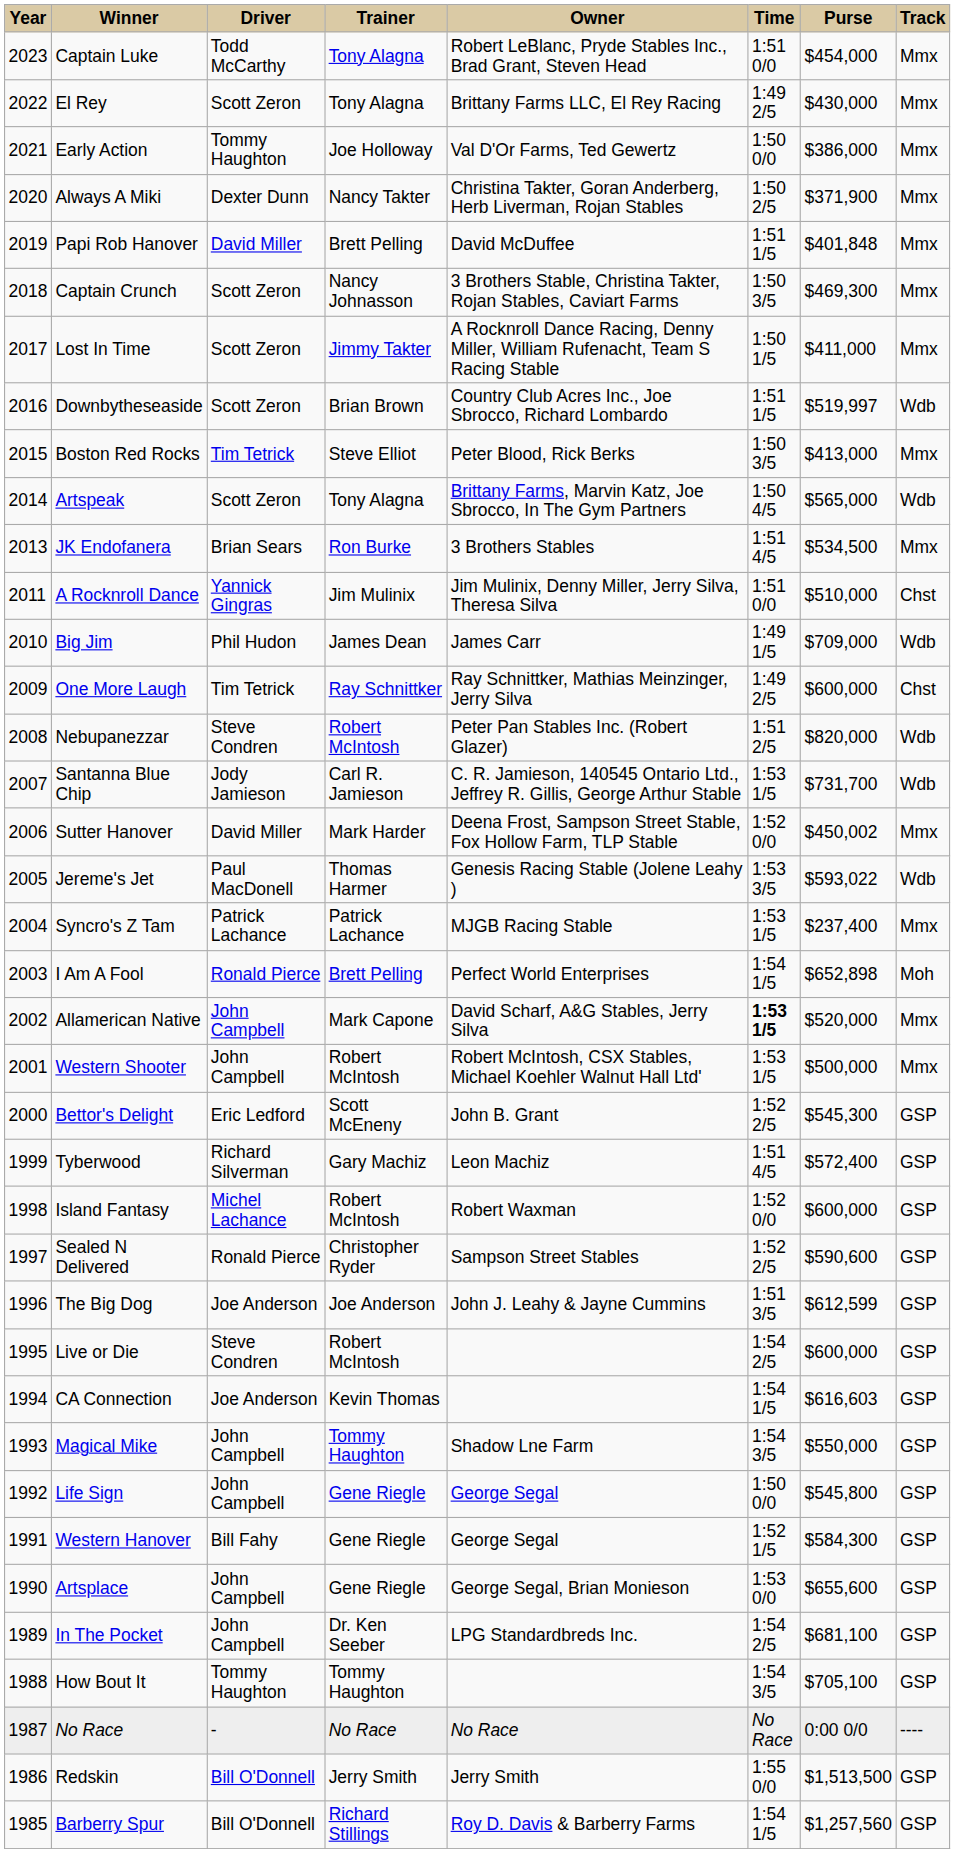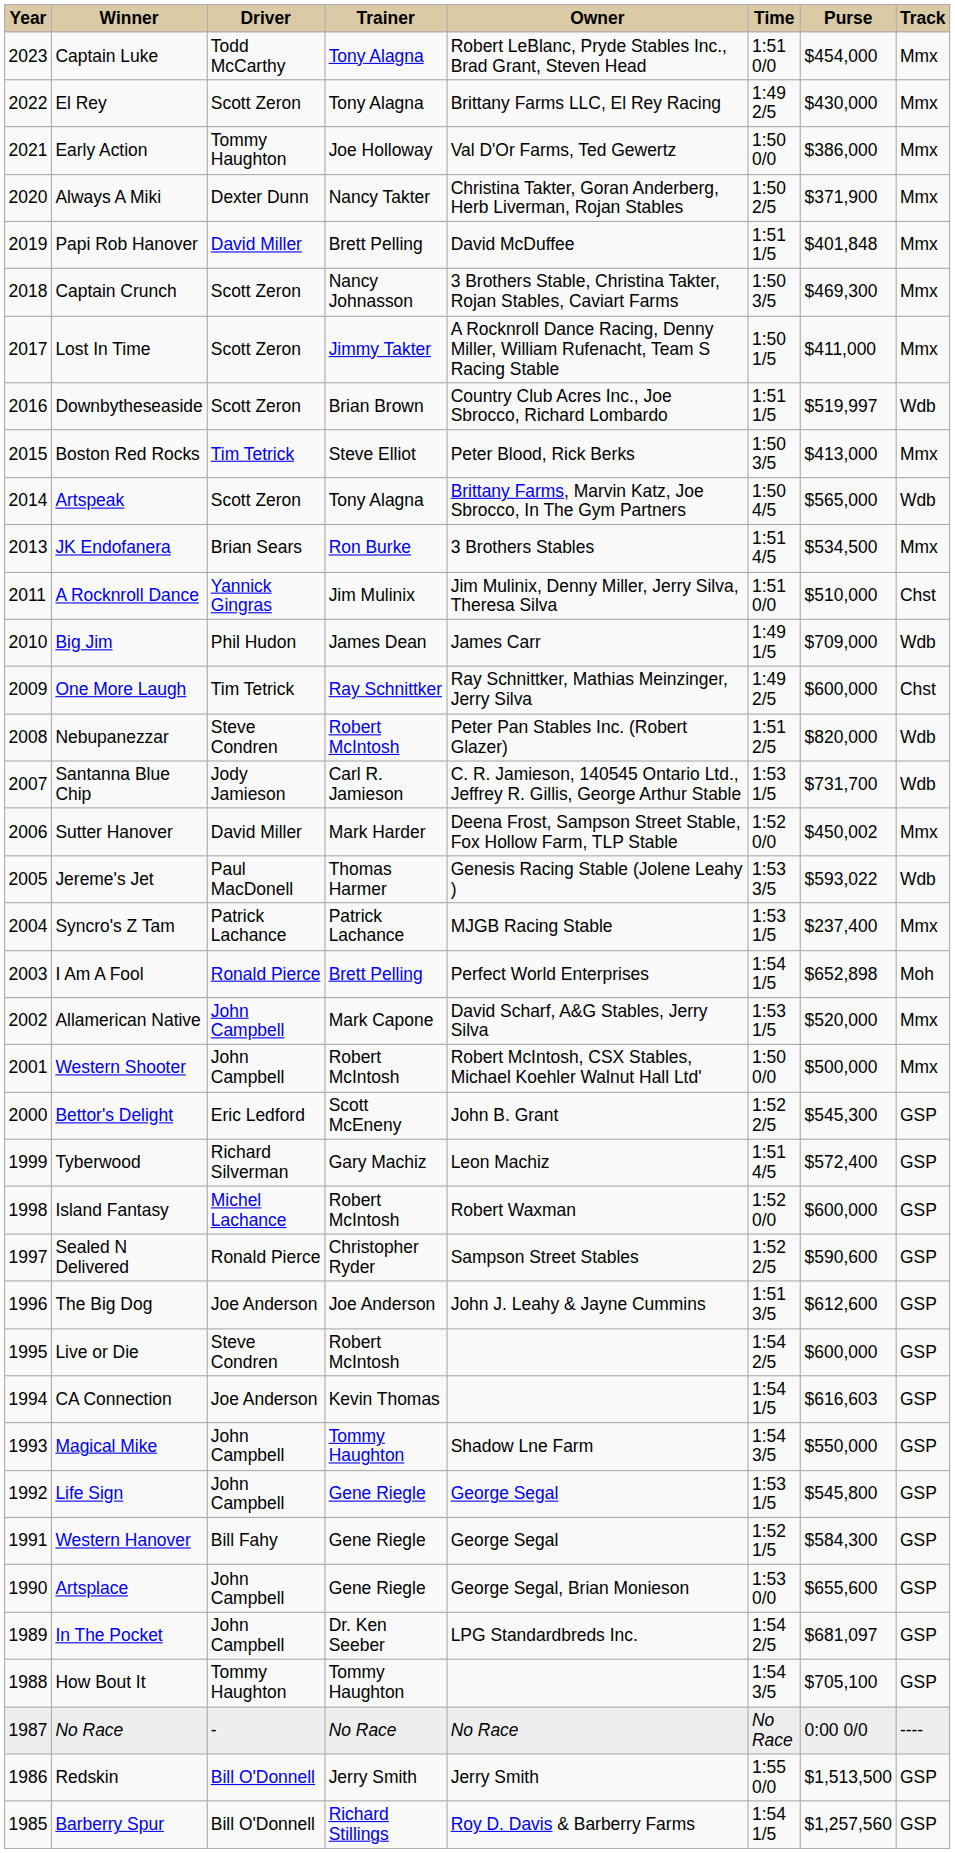 <table class="wikitable sortable">
 <tr>
 <th style="background-color:#DACAA5; width:25px">Year<br></th>
 <th style="background-color:#DACAA5; width:130px">Winner<br></th>
 <th style="background-color:#DACAA5; width:130px">Driver<br></th>
 <th style="background-color:#DACAA5; width:130px">Trainer<br></th>
 <th style="background-color:#DACAA5; width:460px">Owner<br></th>
 <th style="background-color:#DACAA5; width:45px">Time <br></th>
 <th style="background-color:#DACAA5; width:45px">Purse<br></th>
 <th style="background-color:#DACAA5; width:35px">Track<br></th>
 </tr>
 <tr>
 <td>2023</td>
 <td>Captain Luke</td>
 <td>Todd McCarthy</td>
 <td><a href='#'>Tony Alagna</a></td>
 <td>Robert LeBlanc, Pryde Stables Inc., Brad Grant, Steven Head</td>
 <td>1:51 0/0</td>
 <td>$454,000</td>
 <td>Mmx</td>
 </tr>
 <tr>
 <td>2022</td>
 <td>El Rey</td>
 <td>Scott Zeron</td>
 <td>Tony Alagna</td>
 <td>Brittany Farms LLC, El Rey Racing</td>
 <td>1:49 2/5</td>
 <td>$430,000</td>
 <td>Mmx</td>
 </tr>
 <tr>
 <td>2021</td>
 <td>Early Action</td>
 <td>Tommy Haughton</td>
 <td>Joe Holloway</td>
 <td>Val D'Or Farms, Ted Gewertz</td>
 <td>1:50 0/0</td>
 <td>$386,000</td>
 <td>Mmx</td>
 </tr>
 <tr>
 <td>2020</td>
 <td>Always A Miki</td>
 <td>Dexter Dunn</td>
 <td>Nancy Takter</td>
 <td>Christina Takter, Goran Anderberg, Herb Liverman, Rojan Stables</td>
 <td>1:50 2/5</td>
 <td>$371,900</td>
 <td>Mmx</td>
 </tr>
 <tr>
 <td>2019</td>
 <td>Papi Rob Hanover</td>
 <td><a href='#'>David Miller</a></td>
 <td>Brett Pelling</td>
 <td>David McDuffee</td>
 <td>1:51 1/5</td>
 <td>$401,848</td>
 <td>Mmx</td>
 </tr>
 <tr>
 <td>2018</td>
 <td>Captain Crunch</td>
 <td>Scott Zeron</td>
 <td>Nancy Johnasson</td>
 <td>3 Brothers Stable, Christina Takter, Rojan Stables, Caviart Farms</td>
 <td>1:50 3/5</td>
 <td>$469,300</td>
 <td>Mmx</td>
 </tr>
 <tr>
 <td>2017</td>
 <td>Lost In Time</td>
 <td>Scott Zeron</td>
 <td><a href='#'>Jimmy Takter</a></td>
 <td>A Rocknroll Dance Racing, Denny Miller, William Rufenacht, Team S Racing Stable</td>
 <td>1:50 1/5</td>
 <td>$411,000</td>
 <td>Mmx</td>
 </tr>
 <tr>
 <td>2016</td>
 <td>Downbytheseaside</td>
 <td>Scott Zeron</td>
 <td>Brian Brown</td>
 <td>Country Club Acres Inc., Joe Sbrocco, Richard Lombardo</td>
 <td>1:51 1/5</td>
 <td>$519,997</td>
 <td>Wdb</td>
 </tr>
 <tr>
 <td>2015</td>
 <td>Boston Red Rocks</td>
 <td><a href='#'>Tim Tetrick</a></td>
 <td>Steve Elliot</td>
 <td>Peter Blood, Rick Berks</td>
 <td>1:50 3/5</td>
 <td>$413,000</td>
 <td>Mmx</td>
 </tr>
 <tr>
 <td>2014</td>
 <td><a href='#'>Artspeak</a></td>
 <td>Scott Zeron</td>
 <td>Tony Alagna</td>
 <td><a href='#'>Brittany Farms</a>, Marvin Katz, Joe Sbrocco, In The Gym Partners</td>
 <td>1:50 4/5</td>
 <td>$565,000</td>
 <td>Wdb</td>
 </tr>
 <tr>
 <td>2013</td>
 <td><a href='#'>JK Endofanera</a></td>
 <td>Brian Sears</td>
 <td><a href='#'>Ron Burke</a></td>
 <td>3 Brothers Stables</td>
 <td>1:51 4/5</td>
 <td>$534,500</td>
 <td>Mmx</td>
 </tr>
 <tr>
 <td>2011</td>
 <td><a href='#'>A Rocknroll Dance</a></td>
 <td><a href='#'>Yannick Gingras</a></td>
 <td>Jim Mulinix</td>
 <td>Jim Mulinix, Denny Miller, Jerry Silva, Theresa Silva</td>
 <td>1:51 0/0</td>
 <td>$510,000</td>
 <td>Chst</td>
 </tr>
 <tr>
 <td>2010</td>
 <td><a href='#'>Big Jim</a></td>
 <td>Phil Hudon</td>
 <td>James Dean</td>
 <td>James Carr</td>
 <td>1:49 1/5</td>
 <td>$709,000</td>
 <td>Wdb</td>
 </tr>
 <tr>
 <td>2009</td>
 <td><a href='#'>One More Laugh</a></td>
 <td>Tim Tetrick</td>
 <td><a href='#'>Ray Schnittker</a></td>
 <td>Ray Schnittker, Mathias Meinzinger, Jerry Silva</td>
 <td>1:49 2/5</td>
 <td>$600,000</td>
 <td>Chst</td>
 </tr>
 <tr>
 <td>2008</td>
 <td>Nebupanezzar</td>
 <td>Steve Condren</td>
 <td><a href='#'>Robert McIntosh</a></td>
 <td>Peter Pan Stables Inc. (Robert Glazer)</td>
 <td>1:51 2/5</td>
 <td>$820,000</td>
 <td>Wdb</td>
 </tr>
 <tr>
 <td>2007</td>
 <td>Santanna Blue Chip</td>
 <td>Jody Jamieson</td>
 <td>Carl R. Jamieson</td>
 <td>C. R. Jamieson, 140545 Ontario Ltd., Jeffrey R. Gillis, George Arthur Stable</td>
 <td>1:53 1/5</td>
 <td>$731,700</td>
 <td>Wdb</td>
 </tr>
 <tr>
 <td>2006</td>
 <td>Sutter Hanover</td>
 <td>David Miller</td>
 <td>Mark Harder</td>
 <td>Deena Frost, Sampson Street Stable, Fox Hollow Farm, TLP Stable</td>
 <td>1:52 0/0</td>
 <td>$450,002</td>
 <td>Mmx</td>
 </tr>
 <tr>
 <td>2005</td>
 <td>Jereme's Jet</td>
 <td>Paul MacDonell</td>
 <td>Thomas Harmer</td>
 <td>Genesis Racing Stable (Jolene Leahy )</td>
 <td>1:53 3/5</td>
 <td>$593,022</td>
 <td>Wdb</td>
 </tr>
 <tr>
 <td>2004</td>
 <td>Syncro's Z Tam</td>
 <td>Patrick Lachance</td>
 <td>Patrick Lachance</td>
 <td>MJGB Racing Stable</td>
 <td>1:53 1/5</td>
 <td>$237,400</td>
 <td>Mmx</td>
 </tr>
 <tr>
 <td>2003</td>
 <td>I Am A Fool</td>
 <td><a href='#'>Ronald Pierce</a></td>
 <td><a href='#'>Brett Pelling</a></td>
 <td>Perfect World Enterprises</td>
 <td>1:54 1/5</td>
 <td>$652,898</td>
 <td>Moh</td>
 </tr>
 <tr>
 <td>2002</td>
 <td>Allamerican Native</td>
 <td><a href='#'>John Campbell</a></td>
 <td>Mark Capone</td>
 <td>David Scharf, A&G Stables, Jerry Silva</td>
-<td><strong>1:53 1/5</strong></td>
+<td>1:53 1/5</td>
 <td>$520,000</td>
 <td>Mmx</td>
 </tr>
 <tr>
 <td>2001</td>
 <td><a href='#'>Western Shooter</a></td>
 <td>John Campbell</td>
 <td>Robert McIntosh</td>
 <td>Robert McIntosh, CSX Stables, Michael Koehler Walnut Hall Ltd'</td>
-<td>1:53 1/5</td>
+<td>1:50 0/0</td>
 <td>$500,000</td>
 <td>Mmx</td>
 </tr>
 <tr>
 <td>2000</td>
 <td><a href='#'>Bettor's Delight</a></td>
 <td>Eric Ledford</td>
 <td>Scott McEneny</td>
 <td>John B. Grant</td>
 <td>1:52 2/5</td>
 <td>$545,300</td>
 <td>GSP</td>
 </tr>
 <tr>
 <td>1999</td>
 <td>Tyberwood</td>
 <td>Richard Silverman</td>
 <td>Gary Machiz</td>
 <td>Leon Machiz</td>
 <td>1:51 4/5</td>
 <td>$572,400</td>
 <td>GSP</td>
 </tr>
 <tr>
 <td>1998</td>
 <td>Island Fantasy</td>
 <td><a href='#'>Michel Lachance</a></td>
 <td>Robert McIntosh</td>
 <td>Robert Waxman</td>
 <td>1:52 0/0</td>
 <td>$600,000</td>
 <td>GSP</td>
 </tr>
 <tr>
 <td>1997</td>
 <td>Sealed N Delivered</td>
 <td>Ronald Pierce</td>
 <td>Christopher Ryder</td>
 <td>Sampson Street Stables</td>
 <td>1:52 2/5</td>
 <td>$590,600</td>
 <td>GSP</td>
 </tr>
 <tr>
 <td>1996</td>
 <td>The Big Dog</td>
 <td>Joe Anderson</td>
 <td>Joe Anderson</td>
 <td>John J. Leahy & Jayne Cummins</td>
 <td>1:51 3/5</td>
-<td>$612,599</td>
+<td>$612,600</td>
 <td>GSP</td>
 </tr>
 <tr>
 <td>1995</td>
 <td>Live or Die</td>
 <td>Steve Condren</td>
 <td>Robert McIntosh</td>
 <td></td>
 <td>1:54 2/5</td>
 <td>$600,000</td>
 <td>GSP</td>
 </tr>
 <tr>
 <td>1994</td>
 <td>CA Connection</td>
 <td>Joe Anderson</td>
 <td>Kevin Thomas</td>
 <td></td>
 <td>1:54 1/5</td>
 <td>$616,603</td>
 <td>GSP</td>
 </tr>
 <tr>
 <td>1993</td>
 <td><a href='#'>Magical Mike</a></td>
 <td>John Campbell</td>
 <td><a href='#'>Tommy Haughton</a></td>
 <td>Shadow Lne Farm</td>
 <td>1:54 3/5</td>
 <td>$550,000</td>
 <td>GSP</td>
 </tr>
 <tr>
 <td>1992</td>
 <td><a href='#'>Life Sign</a></td>
 <td>John Campbell</td>
 <td><a href='#'>Gene Riegle</a></td>
 <td><a href='#'>George Segal</a></td>
-<td>1:50 0/0</td>
+<td>1:53 1/5</td>
 <td>$545,800</td>
 <td>GSP</td>
 </tr>
 <tr>
 <td>1991</td>
 <td><a href='#'>Western Hanover</a></td>
 <td>Bill Fahy</td>
 <td>Gene Riegle</td>
 <td>George Segal</td>
 <td>1:52 1/5</td>
 <td>$584,300</td>
 <td>GSP</td>
 </tr>
 <tr>
 <td>1990</td>
 <td><a href='#'>Artsplace</a></td>
 <td>John Campbell</td>
 <td>Gene Riegle</td>
 <td>George Segal, Brian Monieson</td>
 <td>1:53 0/0</td>
 <td>$655,600</td>
 <td>GSP</td>
 </tr>
 <tr>
 <td>1989</td>
 <td><a href='#'>In The Pocket</a></td>
 <td>John Campbell</td>
 <td>Dr. Ken Seeber</td>
 <td>LPG Standardbreds Inc.</td>
 <td>1:54 2/5</td>
-<td>$681,100</td>
+<td>$681,097</td>
 <td>GSP</td>
 </tr>
 <tr>
 <td>1988</td>
 <td>How Bout It</td>
 <td>Tommy Haughton</td>
 <td>Tommy Haughton</td>
 <td></td>
 <td>1:54 3/5</td>
 <td>$705,100</td>
 <td>GSP</td>
 </tr>
 <tr bgcolor="#eeeeee">
 <td align=left>1987</td>
 <td><em>No Race</em></td>
 <td align=left>-</td>
 <td><em>No Race</em></td>
 <td><em>No Race</em></td>
 <td><em>No Race</em></td>
 <td align=left>0:00 0/0</td>
 <td align=left>----</td>
 </tr>
 <tr>
 <td>1986</td>
 <td>Redskin</td>
 <td><a href='#'>Bill O'Donnell</a></td>
 <td>Jerry Smith</td>
 <td>Jerry Smith</td>
 <td>1:55 0/0</td>
 <td>$1,513,500</td>
 <td>GSP</td>
 </tr>
 <tr>
 <td>1985</td>
 <td><a href='#'>Barberry Spur</a></td>
 <td>Bill O'Donnell</td>
 <td><a href='#'>Richard Stillings</a></td>
 <td><a href='#'>Roy D. Davis</a> & Barberry Farms</td>
 <td>1:54 1/5</td>
 <td>$1,257,560</td>
 <td>GSP</td>
 </tr>
 <tr>
 </tr>
 </table>
